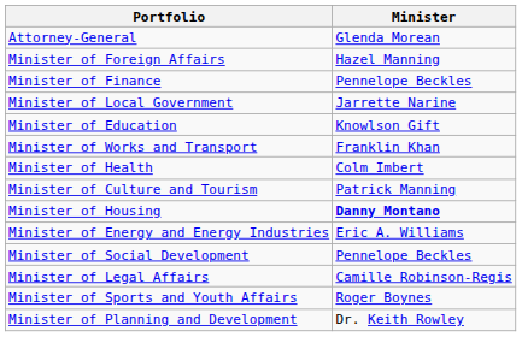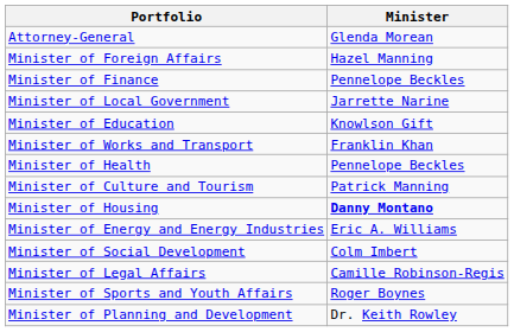 <table class="wikitable">
 <tr>
 <th>Portfolio</th>
 <th colspan=2>Minister</th>
 </tr>
 <tr>
 <td><a href='#'>Attorney-General</a></td>
 <td><a href='#'>Glenda Morean</a></td>
 </tr>
 <tr>
 <td><a href='#'>Minister of Foreign Affairs</a></td>
 <td><a href='#'>Hazel Manning</a></td>
 </tr>
 <tr>
 <td><a href='#'>Minister of Finance</a></td>
 <td><a href='#'>Pennelope Beckles</a></td>
 </tr>
 <tr>
 <td><a href='#'>Minister of Local Government</a></td>
 <td><a href='#'>Jarrette Narine</a></td>
 </tr>
 <tr>
 <td><a href='#'>Minister of Education</a></td>
 <td><a href='#'>Knowlson Gift</a></td>
 </tr>
 <tr>
 <td><a href='#'>Minister of Works and Transport</a></td>
 <td><a href='#'>Franklin Khan</a></td>
 </tr>
 <tr>
 <td><a href='#'>Minister of Health</a></td>
-<td><a href='#'>Colm Imbert</a></td>
+<td><a href='#'>Pennelope Beckles</a></td>
 </tr>
 <tr>
 <td><a href='#'>Minister of Culture and Tourism</a></td>
 <td><a href='#'>Patrick Manning</a></td>
 </tr>
 <tr>
 <td><a href='#'>Minister of Housing</a></td>
 <td><strong><a href='#'>Danny Montano</a></strong></td>
 </tr>
 <tr>
 <td><a href='#'>Minister of Energy and Energy Industries</a></td>
 <td><a href='#'>Eric A. Williams</a></td>
 </tr>
 <tr>
 <td><a href='#'>Minister of Social Development</a></td>
-<td><a href='#'>Pennelope Beckles</a></td>
+<td><a href='#'>Colm Imbert</a></td>
 </tr>
 <tr>
 <td><a href='#'>Minister of Legal Affairs</a></td>
 <td><a href='#'>Camille Robinson-Regis</a></td>
 </tr>
 <tr>
 <td><a href='#'>Minister of Sports and Youth Affairs</a></td>
 <td><a href='#'>Roger Boynes</a></td>
 </tr>
 <tr>
 <td><a href='#'>Minister of Planning and Development</a></td>
 <td>Dr. <a href='#'>Keith Rowley</a></td>
 </tr>
 </table>
